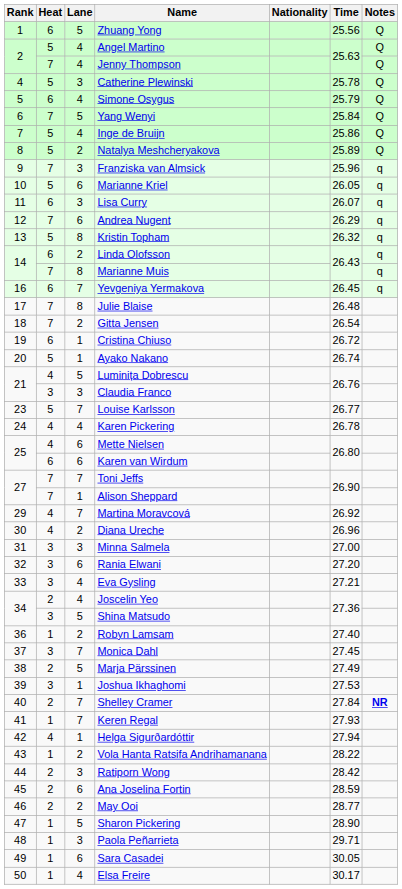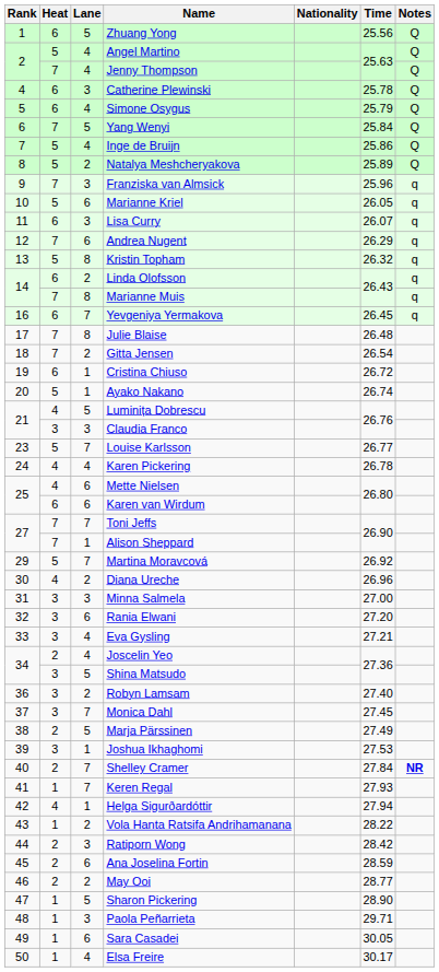 <table class="wikitable sortable" style="text-align:center">
 <tr>
 <th>Rank</th>
 <th>Heat</th>
 <th>Lane</th>
 <th>Name</th>
 <th>Nationality</th>
 <th>Time</th>
 <th>Notes</th>
 </tr>
 <tr bgcolor=#cfc>
 <td>1</td>
 <td>6</td>
 <td>5</td>
 <td align=left><a href='#'>Zhuang Yong</a></td>
 <td align=left></td>
 <td>25.56</td>
 <td>Q</td>
 </tr>
 <tr bgcolor=#cfc>
 <td rowspan=2>2</td>
 <td>5</td>
 <td>4</td>
 <td align=left><a href='#'>Angel Martino</a></td>
 <td align=left></td>
 <td rowspan=2>25.63</td>
 <td>Q</td>
 </tr>
 <tr bgcolor=#cfc>
 <td>7</td>
 <td>4</td>
 <td align=left><a href='#'>Jenny Thompson</a></td>
 <td align=left></td>
 <td>Q</td>
 </tr>
 <tr bgcolor=#cfc>
 <td>4</td>
-<td>5</td>
+<td>6</td>
 <td>3</td>
 <td align=left><a href='#'>Catherine Plewinski</a></td>
 <td align=left></td>
 <td>25.78</td>
 <td>Q</td>
 </tr>
 <tr bgcolor=#cfc>
 <td>5</td>
 <td>6</td>
 <td>4</td>
 <td align=left><a href='#'>Simone Osygus</a></td>
 <td align=left></td>
 <td>25.79</td>
 <td>Q</td>
 </tr>
 <tr bgcolor=#cfc>
 <td>6</td>
 <td>7</td>
 <td>5</td>
 <td align=left><a href='#'>Yang Wenyi</a></td>
 <td align=left></td>
 <td>25.84</td>
 <td>Q</td>
 </tr>
 <tr bgcolor=#cfc>
 <td>7</td>
 <td>5</td>
 <td>4</td>
 <td align=left><a href='#'>Inge de Bruijn</a></td>
 <td align=left></td>
 <td>25.86</td>
 <td>Q</td>
 </tr>
 <tr bgcolor=#cfc>
 <td>8</td>
 <td>5</td>
 <td>2</td>
 <td align=left><a href='#'>Natalya Meshcheryakova</a></td>
 <td align=left></td>
 <td>25.89</td>
 <td>Q</td>
 </tr>
 <tr bgcolor=e5ffe5>
 <td>9</td>
 <td>7</td>
 <td>3</td>
 <td align=left><a href='#'>Franziska van Almsick</a></td>
 <td align=left></td>
 <td>25.96</td>
 <td>q</td>
 </tr>
 <tr bgcolor=e5ffe5>
 <td>10</td>
 <td>5</td>
 <td>6</td>
 <td align=left><a href='#'>Marianne Kriel</a></td>
 <td align=left></td>
 <td>26.05</td>
 <td>q</td>
 </tr>
 <tr bgcolor=e5ffe5>
 <td>11</td>
 <td>6</td>
 <td>3</td>
 <td align=left><a href='#'>Lisa Curry</a></td>
 <td align=left></td>
 <td>26.07</td>
 <td>q</td>
 </tr>
 <tr bgcolor=e5ffe5>
 <td>12</td>
 <td>7</td>
 <td>6</td>
 <td align=left><a href='#'>Andrea Nugent</a></td>
 <td align=left></td>
 <td>26.29</td>
 <td>q</td>
 </tr>
 <tr bgcolor=e5ffe5>
 <td>13</td>
 <td>5</td>
 <td>8</td>
 <td align=left><a href='#'>Kristin Topham</a></td>
 <td align=left></td>
 <td>26.32</td>
 <td>q</td>
 </tr>
 <tr bgcolor=e5ffe5>
 <td rowspan=2>14</td>
 <td>6</td>
 <td>2</td>
 <td align=left><a href='#'>Linda Olofsson</a></td>
 <td align=left></td>
 <td rowspan=2>26.43</td>
 <td>q</td>
 </tr>
 <tr bgcolor=e5ffe5>
 <td>7</td>
 <td>8</td>
 <td align=left><a href='#'>Marianne Muis</a></td>
 <td align=left></td>
 <td>q</td>
 </tr>
 <tr bgcolor=e5ffe5>
 <td>16</td>
 <td>6</td>
 <td>7</td>
 <td align=left><a href='#'>Yevgeniya Yermakova</a></td>
 <td align=left></td>
 <td>26.45</td>
 <td>q</td>
 </tr>
 <tr>
 <td>17</td>
 <td>7</td>
 <td>8</td>
 <td align=left><a href='#'>Julie Blaise</a></td>
 <td align=left></td>
 <td>26.48</td>
 <td></td>
 </tr>
 <tr>
 <td>18</td>
 <td>7</td>
 <td>2</td>
 <td align=left><a href='#'>Gitta Jensen</a></td>
 <td align=left></td>
 <td>26.54</td>
 <td></td>
 </tr>
 <tr>
 <td>19</td>
 <td>6</td>
 <td>1</td>
 <td align=left><a href='#'>Cristina Chiuso</a></td>
 <td align=left></td>
 <td>26.72</td>
 <td></td>
 </tr>
 <tr>
 <td>20</td>
 <td>5</td>
 <td>1</td>
 <td align=left><a href='#'>Ayako Nakano</a></td>
 <td align=left></td>
 <td>26.74</td>
 <td></td>
 </tr>
 <tr>
 <td rowspan=2>21</td>
 <td>4</td>
 <td>5</td>
 <td align=left><a href='#'>Luminița Dobrescu</a></td>
 <td align=left></td>
 <td rowspan=2>26.76</td>
 <td></td>
 </tr>
 <tr>
 <td>3</td>
 <td>3</td>
 <td align=left><a href='#'>Claudia Franco</a></td>
 <td align=left></td>
 <td></td>
 </tr>
 <tr>
 <td>23</td>
 <td>5</td>
 <td>7</td>
 <td align=left><a href='#'>Louise Karlsson</a></td>
 <td align=left></td>
 <td>26.77</td>
 <td></td>
 </tr>
 <tr>
 <td>24</td>
 <td>4</td>
 <td>4</td>
 <td align=left><a href='#'>Karen Pickering</a></td>
 <td align=left></td>
 <td>26.78</td>
 <td></td>
 </tr>
 <tr>
 <td rowspan=2>25</td>
 <td>4</td>
 <td>6</td>
 <td align=left><a href='#'>Mette Nielsen</a></td>
 <td align=left></td>
 <td rowspan=2>26.80</td>
 <td></td>
 </tr>
 <tr>
 <td>6</td>
 <td>6</td>
 <td align=left><a href='#'>Karen van Wirdum</a></td>
 <td align=left></td>
 <td></td>
 </tr>
 <tr>
 <td rowspan=2>27</td>
 <td>7</td>
 <td>7</td>
 <td align=left><a href='#'>Toni Jeffs</a></td>
 <td align=left></td>
 <td rowspan=2>26.90</td>
 <td></td>
 </tr>
 <tr>
 <td>7</td>
 <td>1</td>
 <td align=left><a href='#'>Alison Sheppard</a></td>
 <td align=left></td>
 <td></td>
 </tr>
 <tr>
 <td>29</td>
-<td>4</td>
+<td>5</td>
 <td>7</td>
 <td align=left><a href='#'>Martina Moravcová</a></td>
 <td align=left></td>
 <td>26.92</td>
 <td></td>
 </tr>
 <tr>
 <td>30</td>
 <td>4</td>
 <td>2</td>
 <td align=left><a href='#'>Diana Ureche</a></td>
 <td align=left></td>
 <td>26.96</td>
 <td></td>
 </tr>
 <tr>
 <td>31</td>
 <td>3</td>
 <td>3</td>
 <td align=left><a href='#'>Minna Salmela</a></td>
 <td align=left></td>
 <td>27.00</td>
 <td></td>
 </tr>
 <tr>
 <td>32</td>
 <td>3</td>
 <td>6</td>
 <td align=left><a href='#'>Rania Elwani</a></td>
 <td align=left></td>
 <td>27.20</td>
 <td></td>
 </tr>
 <tr>
 <td>33</td>
 <td>3</td>
 <td>4</td>
 <td align=left><a href='#'>Eva Gysling</a></td>
 <td align=left></td>
 <td>27.21</td>
 <td></td>
 </tr>
 <tr>
 <td rowspan=2>34</td>
 <td>2</td>
 <td>4</td>
 <td align=left><a href='#'>Joscelin Yeo</a></td>
 <td align=left></td>
 <td rowspan=2>27.36</td>
 <td></td>
 </tr>
 <tr>
 <td>3</td>
 <td>5</td>
 <td align=left><a href='#'>Shina Matsudo</a></td>
 <td align=left></td>
 <td></td>
 </tr>
 <tr>
 <td>36</td>
-<td>1</td>
+<td>3</td>
 <td>2</td>
 <td align=left><a href='#'>Robyn Lamsam</a></td>
 <td align=left></td>
 <td>27.40</td>
 <td></td>
 </tr>
 <tr>
 <td>37</td>
 <td>3</td>
 <td>7</td>
 <td align=left><a href='#'>Monica Dahl</a></td>
 <td align=left></td>
 <td>27.45</td>
 <td></td>
 </tr>
 <tr>
 <td>38</td>
 <td>2</td>
 <td>5</td>
 <td align=left><a href='#'>Marja Pärssinen</a></td>
 <td align=left></td>
 <td>27.49</td>
 <td></td>
 </tr>
 <tr>
 <td>39</td>
 <td>3</td>
 <td>1</td>
 <td align=left><a href='#'>Joshua Ikhaghomi</a></td>
 <td align=left></td>
 <td>27.53</td>
 <td></td>
 </tr>
 <tr>
 <td>40</td>
 <td>2</td>
 <td>7</td>
 <td align=left><a href='#'>Shelley Cramer</a></td>
 <td align=left></td>
 <td>27.84</td>
 <td><strong><a href='#'>NR</a></strong></td>
 </tr>
 <tr>
 <td>41</td>
 <td>1</td>
 <td>7</td>
 <td align=left><a href='#'>Keren Regal</a></td>
 <td align=left></td>
 <td>27.93</td>
 <td></td>
 </tr>
 <tr>
 <td>42</td>
 <td>4</td>
 <td>1</td>
 <td align=left><a href='#'>Helga Sigurðardóttir</a></td>
 <td align=left></td>
 <td>27.94</td>
 <td></td>
 </tr>
 <tr>
 <td>43</td>
 <td>1</td>
 <td>2</td>
 <td align=left><a href='#'>Vola Hanta Ratsifa Andrihamanana</a></td>
 <td align=left></td>
 <td>28.22</td>
 <td></td>
 </tr>
 <tr>
 <td>44</td>
 <td>2</td>
 <td>3</td>
 <td align=left><a href='#'>Ratiporn Wong</a></td>
 <td align=left></td>
 <td>28.42</td>
 <td></td>
 </tr>
 <tr>
 <td>45</td>
 <td>2</td>
 <td>6</td>
 <td align=left><a href='#'>Ana Joselina Fortin</a></td>
 <td align=left></td>
 <td>28.59</td>
 <td></td>
 </tr>
 <tr>
 <td>46</td>
 <td>2</td>
 <td>2</td>
 <td align=left><a href='#'>May Ooi</a></td>
 <td align=left></td>
 <td>28.77</td>
 <td></td>
 </tr>
 <tr>
 <td>47</td>
 <td>1</td>
 <td>5</td>
 <td align=left><a href='#'>Sharon Pickering</a></td>
 <td align=left></td>
 <td>28.90</td>
 <td></td>
 </tr>
 <tr>
 <td>48</td>
 <td>1</td>
 <td>3</td>
 <td align=left><a href='#'>Paola Peñarrieta</a></td>
 <td align=left></td>
 <td>29.71</td>
 <td></td>
 </tr>
 <tr>
 <td>49</td>
 <td>1</td>
 <td>6</td>
 <td align=left><a href='#'>Sara Casadei</a></td>
 <td align=left></td>
 <td>30.05</td>
 <td></td>
 </tr>
 <tr>
 <td>50</td>
 <td>1</td>
 <td>4</td>
 <td align=left><a href='#'>Elsa Freire</a></td>
 <td align=left></td>
 <td>30.17</td>
 <td></td>
 </tr>
 </table>
